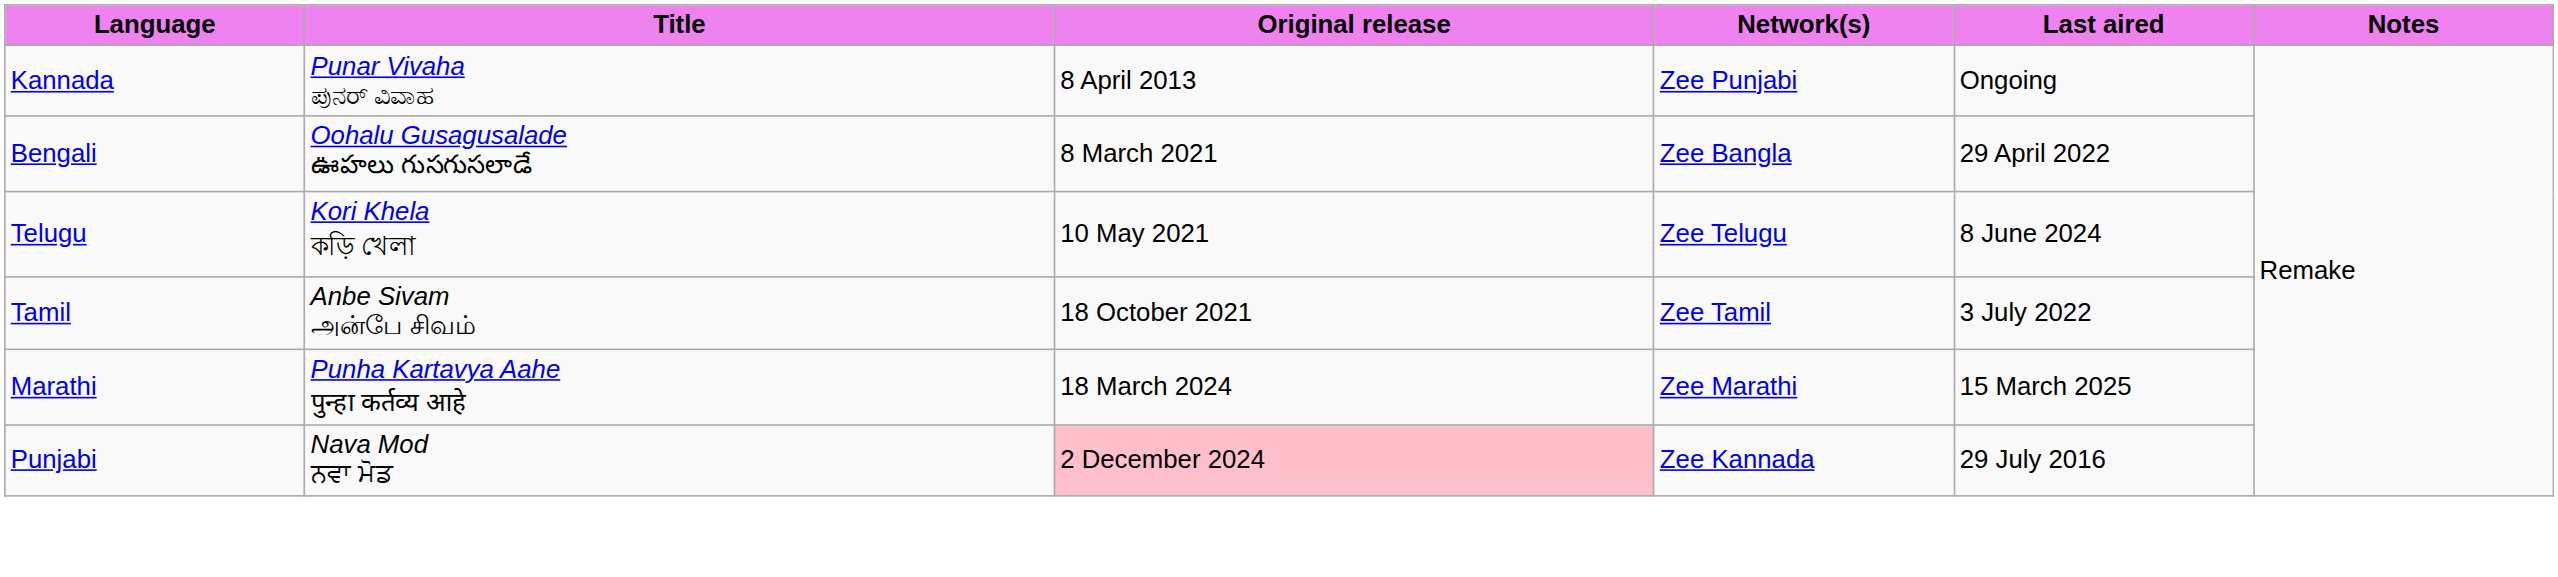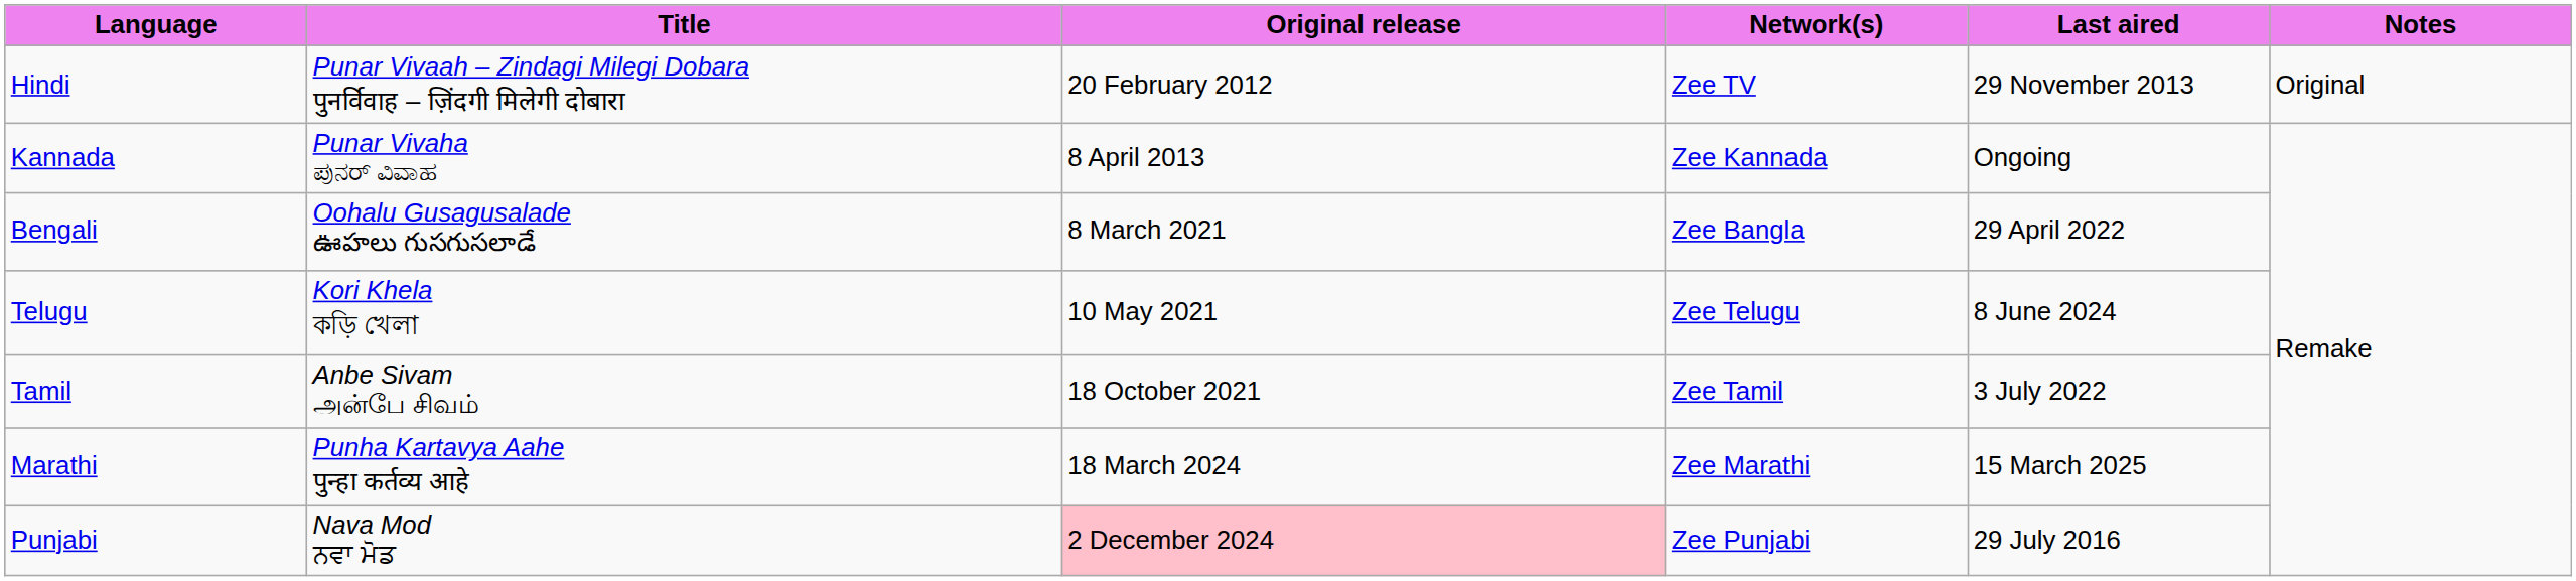 <table class="wikitable" style="width: 100%; margin-right: 0;">
 <tr>
 <th style="background:Violet; width:10%;">Language</th>
 <th style="background:Violet; width:25%;">Title</th>
 <th style="background:Violet; width:20%;">Original release</th>
 <th style="background:Violet; width:10%;">Network(s)</th>
 <th style="background:Violet; width:10%;">Last aired</th>
 <th style="background:Violet; width:10%;">Notes</th>
 </tr>
 <tr>
+<td><a href='#'>Hindi</a></td>
+<td><em><a href='#'>Punar Vivaah – Zindagi Milegi Dobara</a></em> <br> पुनर्विवाह – ज़िंदगी मिलेगी दोबारा</td>
+<td>20 February 2012</td>
+<td><a href='#'>Zee TV</a></td>
+<td>29 November 2013</td>
+<td>Original</td>
+</tr>
+<tr>
 <td><a href='#'>Kannada</a></td>
 <td><em><a href='#'>Punar Vivaha</a></em> <br> ಪುನರ್ ವಿವಾಹ</td>
 <td>8 April 2013</td>
-<td><a href='#'>Zee Punjabi</a></td>
+<td><a href='#'>Zee Kannada</a></td>
 <td>Ongoing</td>
 <td rowspan="6">Remake</td>
 </tr>
 <tr>
 <td><a href='#'>Bengali</a></td>
 <td><em><a href='#'>Oohalu Gusagusalade</a></em> <br>ఊహలు గుసగుసలాడే</td>
 <td>8 March 2021</td>
 <td><a href='#'>Zee Bangla</a></td>
 <td>29 April 2022</td>
 </tr>
 <tr>
 <td><a href='#'>Telugu</a></td>
 <td><em><a href='#'>Kori Khela</a></em> <br> কড়ি খেলা</td>
 <td>10 May 2021</td>
 <td><a href='#'>Zee Telugu</a></td>
 <td>8 June 2024</td>
 </tr>
 <tr>
 <td><a href='#'>Tamil</a></td>
 <td><em>Anbe Sivam</em> <br> அன்பே சிவம்</td>
 <td>18 October 2021</td>
 <td><a href='#'>Zee Tamil</a></td>
 <td>3 July 2022</td>
 </tr>
 <tr>
 <td><a href='#'>Marathi</a></td>
 <td><em><a href='#'>Punha Kartavya Aahe</a></em> <br> पुन्हा कर्तव्य आहे</td>
 <td>18 March 2024</td>
 <td><a href='#'>Zee Marathi</a></td>
 <td>15 March 2025</td>
 </tr>
 <tr>
 <td><a href='#'>Punjabi</a></td>
 <td><em>Nava Mod</em> <br> ਨਵਾ ਮੋਡ</td>
 <td style="background: pink;">2 December 2024</td>
-<td><a href='#'>Zee Kannada</a></td>
+<td><a href='#'>Zee Punjabi</a></td>
 <td>29 July 2016</td>
 </tr>
 </table>
